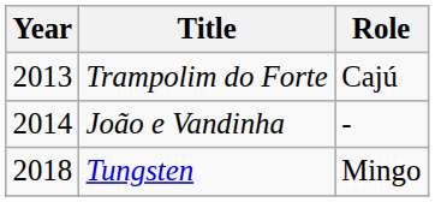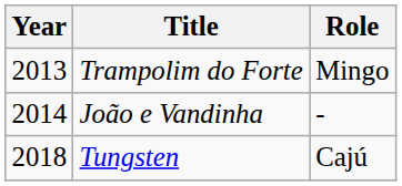 <table class="wikitable">
 <tr>
 <th>Year</th>
 <th>Title</th>
 <th>Role</th>
 </tr>
 <tr>
 <td>2013</td>
 <td><em>Trampolim do Forte</em></td>
-<td>Cajú</td>
+<td>Mingo</td>
 </tr>
 <tr>
 <td>2014</td>
 <td><em>João e Vandinha</em></td>
 <td>-</td>
 </tr>
 <tr>
 <td>2018</td>
 <td><em><a href='#'>Tungsten</a></em></td>
-<td>Mingo</td>
+<td>Cajú</td>
 </tr>
 </table>
